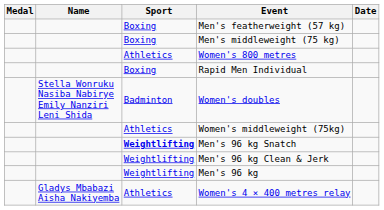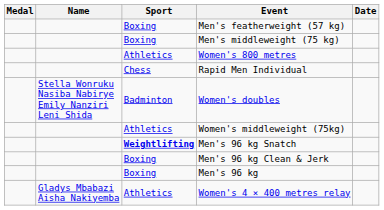 <table class="wikitable sortable" style="font-size:95%">
 <tr>
 <th>Medal</th>
 <th>Name</th>
 <th>Sport</th>
 <th>Event</th>
 <th>Date</th>
 </tr>
 <tr>
 <td></td>
 <td></td>
 <td><a href='#'>Boxing</a></td>
 <td>Men's featherweight (57 kg)</td>
 <td></td>
 </tr>
 <tr>
 <td></td>
 <td></td>
 <td><a href='#'>Boxing</a></td>
 <td>Men's middleweight (75 kg)</td>
 <td></td>
 </tr>
 <tr>
 <td></td>
 <td></td>
 <td><a href='#'>Athletics</a></td>
 <td><a href='#'>Women's 800 metres</a></td>
 <td></td>
 </tr>
 <tr>
 <td></td>
 <td></td>
-<td><a href='#'>Boxing</a></td>
+<td><a href='#'>Chess</a></td>
 <td>Rapid Men Individual</td>
 <td></td>
 </tr>
 <tr>
 <td></td>
 <td><a href='#'>Stella Wonruku</a><br><a href='#'>Nasiba Nabirye</a><br><a href='#'>Emily Nanziri</a><br><a href='#'>Leni Shida</a></td>
 <td><a href='#'>Badminton</a></td>
 <td><a href='#'>Women's doubles</a></td>
 <td></td>
 </tr>
 <tr>
 <td></td>
 <td></td>
 <td><a href='#'>Athletics</a></td>
 <td>Women's middleweight (75kg)</td>
 <td></td>
 </tr>
 <tr>
 <td></td>
 <td></td>
 <td><strong><a href='#'>Weightlifting</a></strong></td>
 <td>Men's 96 kg Snatch</td>
 <td></td>
 </tr>
 <tr>
 <td></td>
 <td></td>
-<td><a href='#'>Weightlifting</a></td>
+<td><a href='#'>Boxing</a></td>
 <td>Men's 96 kg Clean & Jerk</td>
 <td></td>
 </tr>
 <tr>
 <td></td>
 <td></td>
-<td><a href='#'>Weightlifting</a></td>
+<td><a href='#'>Boxing</a></td>
 <td>Men's 96 kg</td>
 <td></td>
 </tr>
 <tr>
 <td></td>
 <td><a href='#'>Gladys Mbabazi</a><br><a href='#'>Aisha Nakiyemba</a></td>
 <td><a href='#'>Athletics</a></td>
 <td><a href='#'>Women's 4 × 400 metres relay</a></td>
 <td></td>
 </tr>
 </table>
